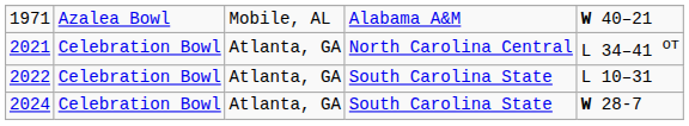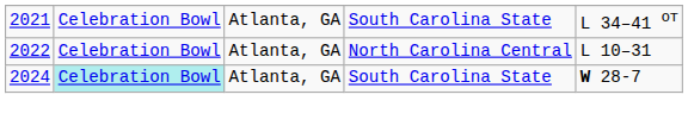 <table class="wikitable">
 <tr>
-</tr>
-<tr>
-<td>1971</td>
-<td><a href='#'>Azalea Bowl</a></td>
-<td>Mobile, AL</td>
-<td><a href='#'>Alabama A&M</a></td>
-<td><strong>W</strong> 40–21</td>
 </tr>
 <tr>
 <td><a href='#'>2021</a></td>
 <td><a href='#'>Celebration Bowl</a></td>
 <td>Atlanta, GA</td>
-<td><a href='#'>North Carolina Central</a></td>
+<td><a href='#'>South Carolina State</a></td>
 <td>L 34–41 <sup>OT</sup></td>
 </tr>
 <tr>
 <td><a href='#'>2022</a></td>
 <td><a href='#'>Celebration Bowl</a></td>
 <td>Atlanta, GA</td>
-<td><a href='#'>South Carolina State</a></td>
+<td><a href='#'>North Carolina Central</a></td>
 <td>L 10–31</td>
 </tr>
 <tr>
 <td><a href='#'>2024</a></td>
-<td><a href='#'>Celebration Bowl</a></td>
+<td style="background: paleturquoise;"><a href='#'>Celebration Bowl</a></td>
 <td>Atlanta, GA</td>
 <td><a href='#'>South Carolina State</a></td>
 <td><strong>W</strong> 28-7</td>
 </tr>
 </table>
